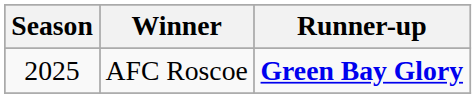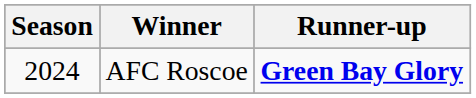 <table class="wikitable">
 <tr>
 <th>Season</th>
 <th>Winner</th>
 <th>Runner-up</th>
 </tr>
 <tr>
-<td align="center">2025</td>
+<td align="center">2024</td>
 <td>AFC Roscoe</td>
 <td><strong><a href='#'>Green Bay Glory</a></strong></td>
 </tr>
 </table>
